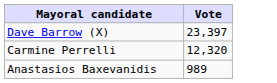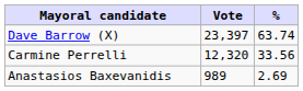 <table class="wikitable">
 <tr>
 <th style="background:#ddf; width:200px;">Mayoral candidate </th>
 <th style="background:#ddf; width:50px;">Vote</th>
+<th style="background:#ddf; width:30px;">%</th>
 </tr>
 <tr>
 <td><a href='#'>Dave Barrow</a> (X)</td>
 <td>23,397</td>
+<td>63.74</td>
 </tr>
 <tr>
 <td>Carmine Perrelli</td>
 <td>12,320</td>
+<td>33.56</td>
 </tr>
 <tr>
 <td>Anastasios Baxevanidis</td>
 <td>989</td>
+<td>2.69</td>
 </tr>
 </table>
